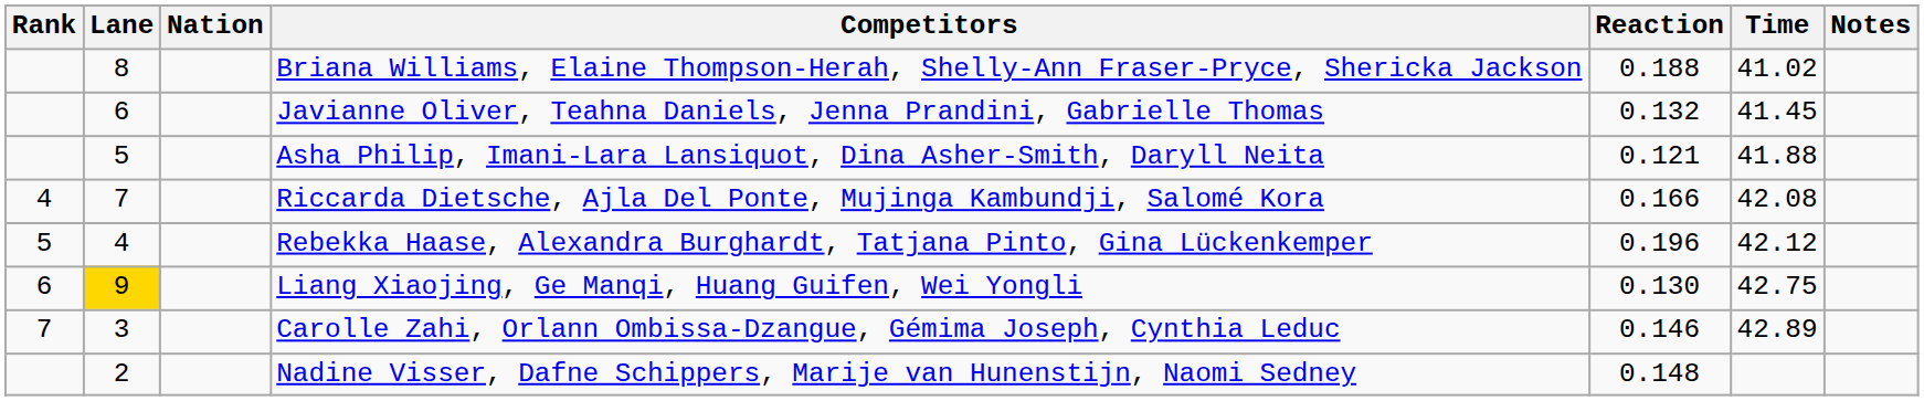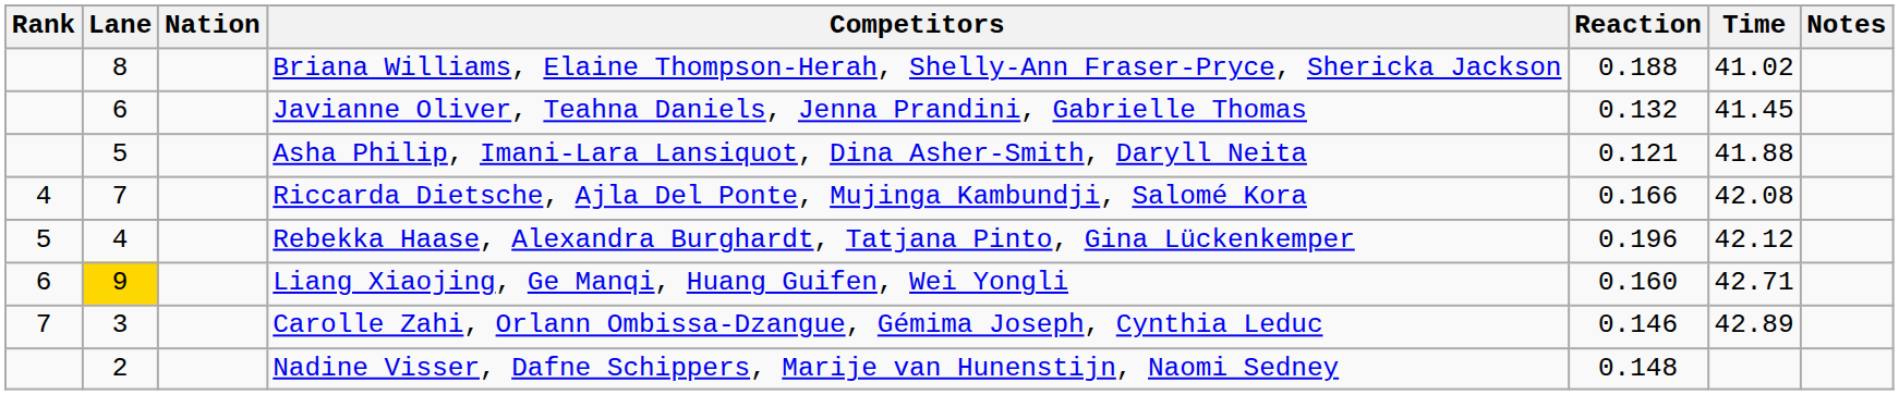 <table class="wikitable sortable" style="text-align:center; font-size:95%">
 <tr>
 <th>Rank</th>
 <th>Lane</th>
 <th>Nation</th>
 <th>Competitors</th>
 <th>Reaction</th>
 <th>Time</th>
 <th>Notes</th>
 </tr>
 <tr>
 <td></td>
 <td>8</td>
 <td align=left></td>
 <td align=left><a href='#'>Briana Williams</a>, <a href='#'>Elaine Thompson-Herah</a>, <a href='#'>Shelly-Ann Fraser-Pryce</a>, <a href='#'>Shericka Jackson</a></td>
 <td>0.188</td>
 <td>41.02</td>
 <td></td>
 </tr>
 <tr>
 <td></td>
 <td>6</td>
 <td align=left></td>
 <td align=left><a href='#'>Javianne Oliver</a>, <a href='#'>Teahna Daniels</a>, <a href='#'>Jenna Prandini</a>, <a href='#'>Gabrielle Thomas</a></td>
 <td>0.132</td>
 <td>41.45</td>
 <td></td>
 </tr>
 <tr>
 <td></td>
 <td>5</td>
 <td align=left></td>
 <td align=left><a href='#'>Asha Philip</a>, <a href='#'>Imani-Lara Lansiquot</a>, <a href='#'>Dina Asher-Smith</a>, <a href='#'>Daryll Neita</a></td>
 <td>0.121</td>
 <td>41.88</td>
 <td></td>
 </tr>
 <tr>
 <td>4</td>
 <td>7</td>
 <td align=left></td>
 <td align=left><a href='#'>Riccarda Dietsche</a>, <a href='#'>Ajla Del Ponte</a>, <a href='#'>Mujinga Kambundji</a>, <a href='#'>Salomé Kora</a></td>
 <td>0.166</td>
 <td>42.08</td>
 <td></td>
 </tr>
 <tr>
 <td>5</td>
 <td>4</td>
 <td align=left></td>
 <td align=left><a href='#'>Rebekka Haase</a>, <a href='#'>Alexandra Burghardt</a>, <a href='#'>Tatjana Pinto</a>, <a href='#'>Gina Lückenkemper</a></td>
 <td>0.196</td>
 <td>42.12</td>
 <td></td>
 </tr>
 <tr>
 <td>6</td>
 <td style="background: gold;">9</td>
 <td align=left></td>
 <td align=left><a href='#'>Liang Xiaojing</a>, <a href='#'>Ge Manqi</a>, <a href='#'>Huang Guifen</a>, <a href='#'>Wei Yongli</a></td>
-<td>0.130</td>
-<td>42.75</td>
+<td>0.160</td>
+<td>42.71</td>
 <td></td>
 </tr>
 <tr>
 <td>7</td>
 <td>3</td>
 <td align=left></td>
 <td align=left><a href='#'>Carolle Zahi</a>, <a href='#'>Orlann Ombissa-Dzangue</a>, <a href='#'>Gémima Joseph</a>, <a href='#'>Cynthia Leduc</a></td>
 <td>0.146</td>
 <td>42.89</td>
 <td></td>
 </tr>
 <tr>
 <td></td>
 <td>2</td>
 <td align=left></td>
 <td align=left><a href='#'>Nadine Visser</a>, <a href='#'>Dafne Schippers</a>, <a href='#'>Marije van Hunenstijn</a>, <a href='#'>Naomi Sedney</a></td>
 <td>0.148</td>
 <td></td>
 <td></td>
 </tr>
 </table>
